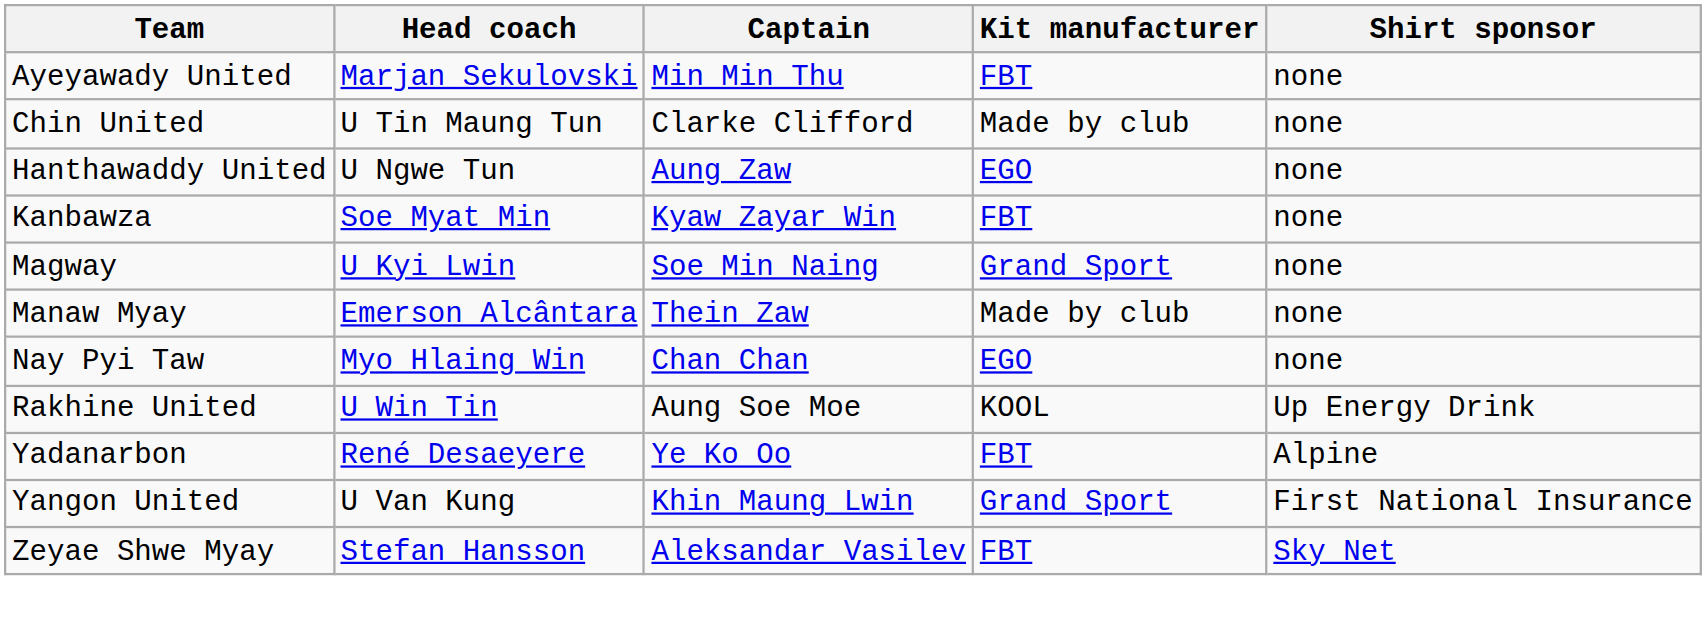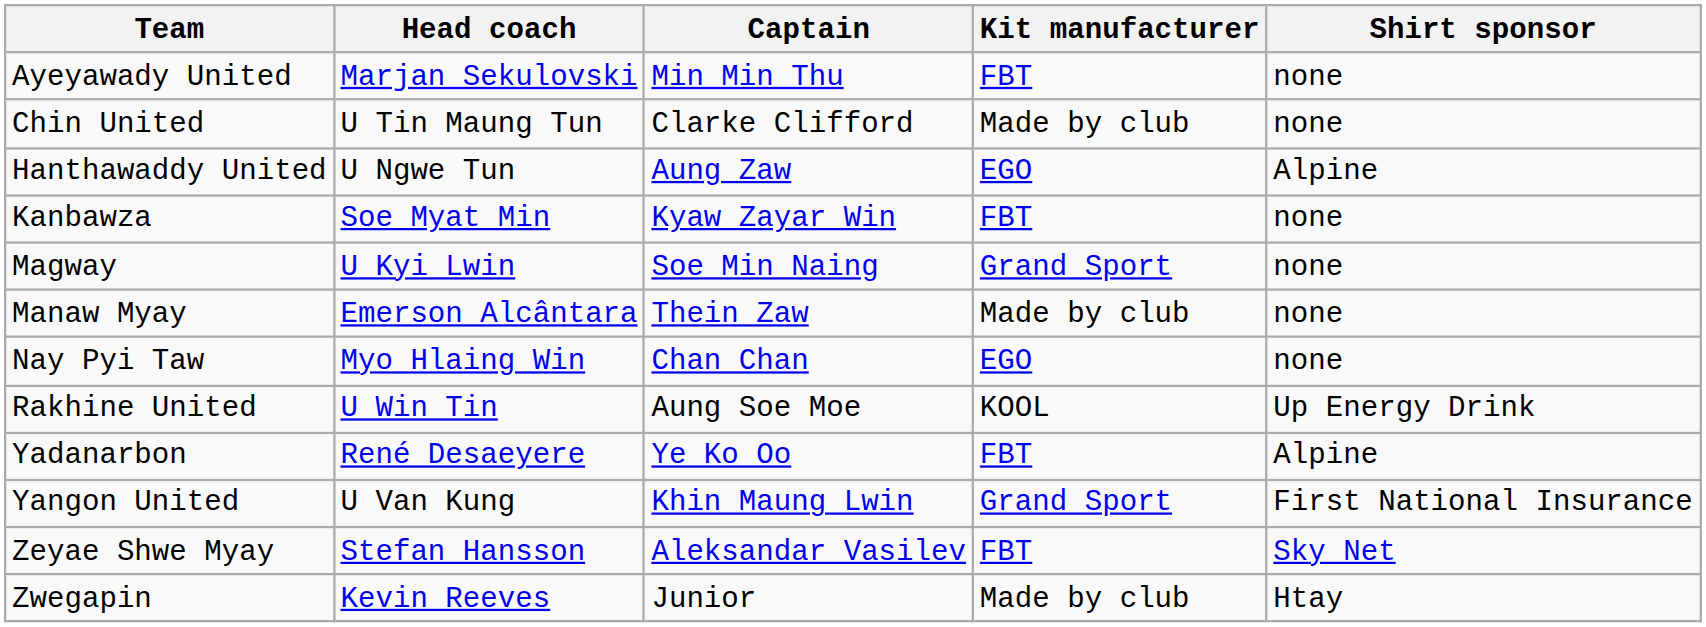 <table class="wikitable sortable" style="text-align: left;">
 <tr>
 <th>Team</th>
 <th>Head coach</th>
 <th>Captain</th>
 <th>Kit manufacturer</th>
 <th>Shirt sponsor</th>
 </tr>
 <tr>
 <td>Ayeyawady United</td>
 <td> <a href='#'>Marjan Sekulovski</a></td>
 <td> <a href='#'>Min Min Thu</a></td>
 <td> <a href='#'>FBT</a></td>
 <td>none</td>
 </tr>
 <tr>
 <td>Chin United</td>
 <td> U Tin Maung Tun</td>
 <td> Clarke Clifford</td>
 <td>Made by club</td>
 <td>none</td>
 </tr>
 <tr>
 <td>Hanthawaddy United</td>
 <td> U Ngwe Tun</td>
 <td> <a href='#'>Aung Zaw</a></td>
 <td> <a href='#'>EGO</a></td>
-<td>none</td>
+<td> Alpine</td>
 </tr>
 <tr>
 <td>Kanbawza</td>
 <td> <a href='#'>Soe Myat Min</a></td>
 <td> <a href='#'>Kyaw Zayar Win</a></td>
 <td> <a href='#'>FBT</a></td>
 <td>none</td>
 </tr>
 <tr>
 <td>Magway</td>
 <td> <a href='#'>U Kyi Lwin</a></td>
 <td> <a href='#'>Soe Min Naing</a></td>
 <td> <a href='#'>Grand Sport</a></td>
 <td>none</td>
 </tr>
 <tr>
 <td>Manaw Myay</td>
 <td> <a href='#'>Emerson Alcântara</a></td>
 <td> <a href='#'>Thein Zaw</a></td>
 <td>Made by club</td>
 <td>none</td>
 </tr>
 <tr>
 <td>Nay Pyi Taw</td>
 <td> <a href='#'>Myo Hlaing Win</a></td>
 <td> <a href='#'>Chan Chan</a></td>
 <td> <a href='#'>EGO</a></td>
 <td>none</td>
 </tr>
 <tr deffo>
 <td>Rakhine United</td>
 <td> <a href='#'>U Win Tin</a></td>
 <td> Aung Soe Moe</td>
 <td> KOOL</td>
 <td> Up Energy Drink</td>
 </tr>
 <tr>
 <td>Yadanarbon</td>
 <td> <a href='#'>René Desaeyere</a></td>
 <td> <a href='#'>Ye Ko Oo</a></td>
 <td> <a href='#'>FBT</a></td>
 <td> Alpine</td>
 </tr>
 <tr>
 <td>Yangon United</td>
 <td> U Van Kung</td>
 <td> <a href='#'>Khin Maung Lwin</a></td>
 <td> <a href='#'>Grand Sport</a></td>
 <td> First National Insurance</td>
 </tr>
 <tr>
 <td>Zeyae Shwe Myay</td>
 <td> <a href='#'>Stefan Hansson</a></td>
 <td> <a href='#'>Aleksandar Vasilev</a></td>
 <td> <a href='#'>FBT</a></td>
 <td> <a href='#'>Sky Net</a></td>
 </tr>
+<tr>
+<td>Zwegapin</td>
+<td> <a href='#'>Kevin Reeves</a></td>
+<td> Junior</td>
+<td>Made by club</td>
+<td> Htay</td>
+</tr>
 </table>
